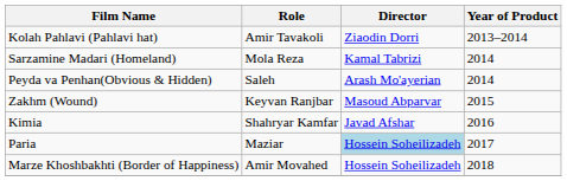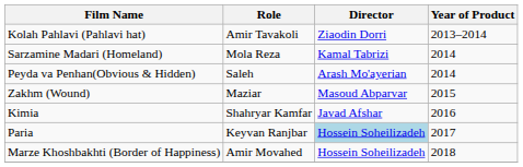 <table class="wikitable sortable">
 <tr>
 <th>Film Name</th>
 <th>Role</th>
 <th>Director</th>
 <th>Year of Product</th>
 </tr>
 <tr>
 <td>Kolah Pahlavi (Pahlavi hat)</td>
 <td>Amir Tavakoli</td>
 <td><a href='#'>Ziaodin Dorri</a></td>
 <td>2013–2014</td>
 </tr>
 <tr>
 <td>Sarzamine Madari (Homeland)</td>
 <td>Mola Reza</td>
 <td><a href='#'>Kamal Tabrizi</a></td>
 <td>2014</td>
 </tr>
 <tr>
 <td>Peyda va Penhan(Obvious & Hidden)</td>
 <td>Saleh</td>
 <td><a href='#'>Arash Mo'ayerian</a></td>
 <td>2014</td>
 </tr>
 <tr>
 <td>Zakhm (Wound)</td>
-<td>Keyvan Ranjbar</td>
+<td>Maziar</td>
 <td><a href='#'>Masoud Abparvar</a></td>
 <td>2015</td>
 </tr>
 <tr>
 <td>Kimia</td>
 <td>Shahryar Kamfar</td>
 <td><a href='#'>Javad Afshar</a></td>
 <td>2016</td>
 </tr>
 <tr>
 <td>Paria</td>
-<td>Maziar</td>
+<td>Keyvan Ranjbar</td>
 <td style="background: lightblue;"><a href='#'>Hossein Soheilizadeh</a></td>
 <td>2017</td>
 </tr>
 <tr>
 <td>Marze Khoshbakhti (Border of Happiness)</td>
 <td>Amir Movahed</td>
 <td><a href='#'>Hossein Soheilizadeh</a></td>
 <td>2018</td>
 </tr>
 <tr>
 </tr>
 </table>
